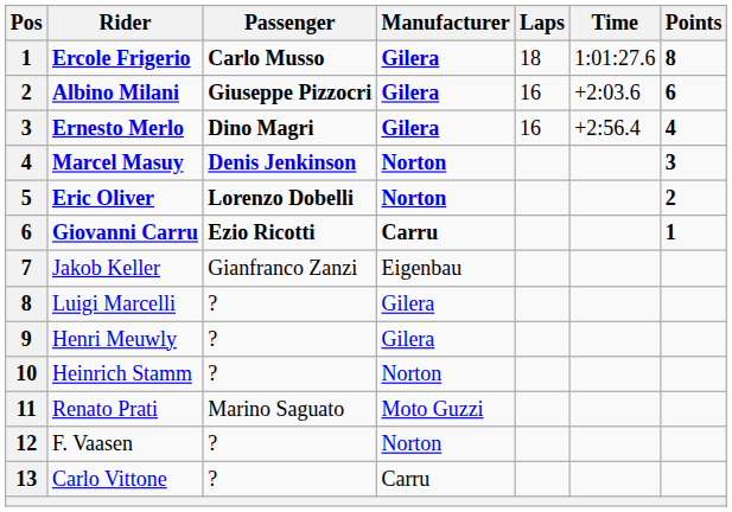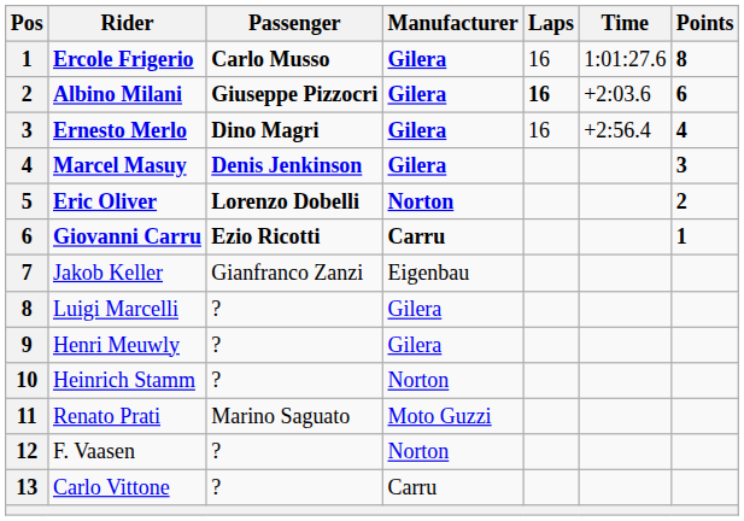 <table class="wikitable" style="font-size: 95%;">
 <tr>
 <th>Pos</th>
 <th>Rider</th>
 <th>Passenger</th>
 <th>Manufacturer</th>
 <th>Laps</th>
 <th>Time</th>
 <th>Points</th>
 </tr>
 <tr>
 <th>1</th>
 <td> <strong><a href='#'>Ercole Frigerio</a></strong></td>
 <td> <strong>Carlo Musso</strong></td>
 <td><strong><a href='#'>Gilera</a></strong></td>
-<td>18</td>
+<td>16</td>
 <td>1:01:27.6</td>
 <td><strong>8</strong></td>
 </tr>
 <tr>
 <th>2</th>
 <td> <strong><a href='#'>Albino Milani</a></strong></td>
 <td> <strong>Giuseppe Pizzocri</strong></td>
 <td><strong><a href='#'>Gilera</a></strong></td>
-<td>16</td>
+<td><strong>16</strong></td>
 <td>+2:03.6</td>
 <td><strong>6</strong></td>
 </tr>
 <tr>
 <th>3</th>
 <td> <strong><a href='#'>Ernesto Merlo</a></strong></td>
 <td> <strong>Dino Magri</strong></td>
 <td><strong><a href='#'>Gilera</a></strong></td>
 <td>16</td>
 <td>+2:56.4</td>
 <td><strong>4</strong></td>
 </tr>
 <tr>
 <th>4</th>
 <td> <strong><a href='#'>Marcel Masuy</a></strong></td>
 <td> <strong><a href='#'>Denis Jenkinson</a></strong></td>
-<td><strong><a href='#'>Norton</a></strong></td>
+<td><strong><a href='#'>Gilera</a></strong></td>
 <td></td>
 <td></td>
 <td><strong>3</strong></td>
 </tr>
 <tr>
 <th>5</th>
 <td> <strong><a href='#'>Eric Oliver</a></strong></td>
 <td> <strong>Lorenzo Dobelli</strong></td>
 <td><strong><a href='#'>Norton</a></strong></td>
 <td></td>
 <td></td>
 <td><strong>2</strong></td>
 </tr>
 <tr>
 <th>6</th>
 <td> <strong><a href='#'>Giovanni Carru</a></strong></td>
 <td> <strong>Ezio Ricotti</strong></td>
 <td><strong>Carru</strong></td>
 <td></td>
 <td></td>
 <td><strong>1</strong></td>
 </tr>
 <tr>
 <th>7</th>
 <td> <a href='#'>Jakob Keller</a></td>
 <td> Gianfranco Zanzi</td>
 <td>Eigenbau</td>
 <td></td>
 <td></td>
 <td></td>
 </tr>
 <tr>
 <th>8</th>
 <td> <a href='#'>Luigi Marcelli</a></td>
 <td> ?</td>
 <td><a href='#'>Gilera</a></td>
 <td></td>
 <td></td>
 <td></td>
 </tr>
 <tr>
 <th>9</th>
 <td> <a href='#'>Henri Meuwly</a></td>
 <td> ?</td>
 <td><a href='#'>Gilera</a></td>
 <td></td>
 <td></td>
 <td></td>
 </tr>
 <tr>
 <th>10</th>
 <td> <a href='#'>Heinrich Stamm</a></td>
 <td> ?</td>
 <td><a href='#'>Norton</a></td>
 <td></td>
 <td></td>
 <td></td>
 </tr>
 <tr>
 <th>11</th>
 <td> <a href='#'>Renato Prati</a></td>
 <td> Marino Saguato</td>
 <td><a href='#'>Moto Guzzi</a></td>
 <td></td>
 <td></td>
 <td></td>
 </tr>
 <tr>
 <th>12</th>
 <td> F. Vaasen</td>
 <td> ?</td>
 <td><a href='#'>Norton</a></td>
 <td></td>
 <td></td>
 <td></td>
 </tr>
 <tr>
 <th>13</th>
 <td> <a href='#'>Carlo Vittone</a></td>
 <td> ?</td>
 <td>Carru</td>
 <td></td>
 <td></td>
 <td></td>
 </tr>
 <tr>
 <th colspan=7></th>
 </tr>
 </table>
